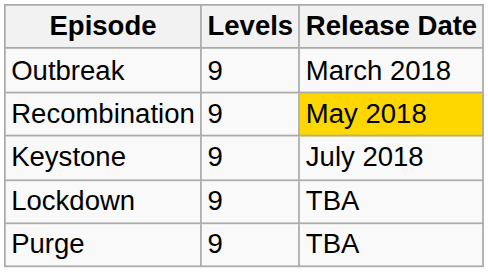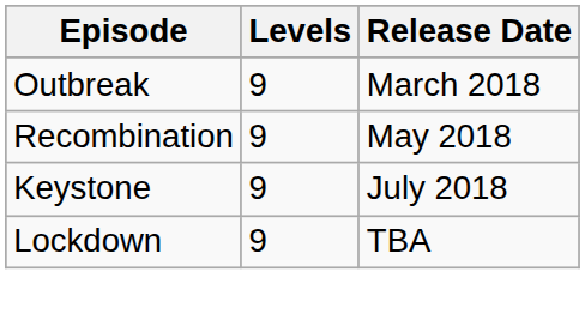 <table class="wikitable">
 <tr>
 <th>Episode</th>
 <th>Levels</th>
 <th>Release Date</th>
 </tr>
 <tr>
 <td>Outbreak</td>
 <td>9</td>
 <td>March 2018</td>
 </tr>
 <tr>
 <td>Recombination</td>
 <td>9</td>
-<td style="background: gold;">May 2018</td>
+<td>May 2018</td>
 </tr>
 <tr>
 <td>Keystone</td>
 <td>9</td>
 <td>July 2018</td>
 </tr>
 <tr>
 <td>Lockdown</td>
 <td>9</td>
 <td>TBA</td>
 </tr>
-<tr>
-<td>Purge</td>
-<td>9</td>
-<td>TBA</td>
-</tr>
 </table>
